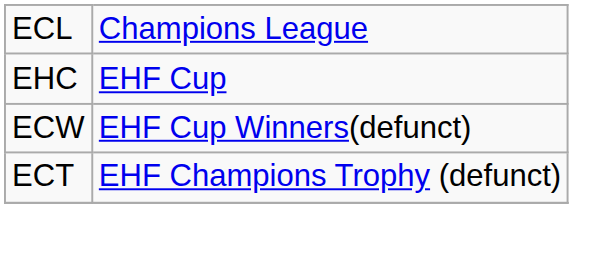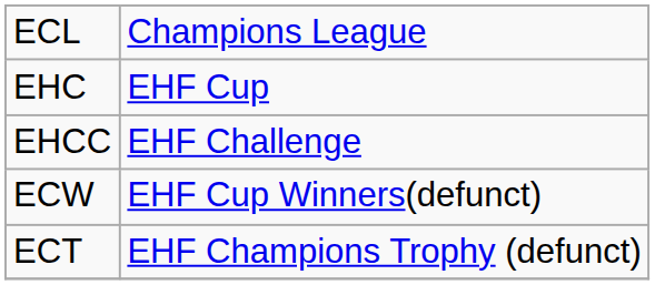 <table class="wikitable">
 <tr>
 <td>ECL</td>
 <td><a href='#'>Champions League</a></td>
 </tr>
 <tr>
 <td>EHC</td>
 <td><a href='#'>EHF Cup</a></td>
+</tr>
+<tr>
+<td>EHCC</td>
+<td><a href='#'>EHF Challenge</a></td>
 </tr>
 <tr>
 <td>ECW</td>
 <td><a href='#'>EHF Cup Winners</a>(defunct)</td>
 </tr>
 <tr>
 <td>ECT</td>
 <td><a href='#'>EHF Champions Trophy</a> (defunct)</td>
 </tr>
 <tr>
 </tr>
 </table>
